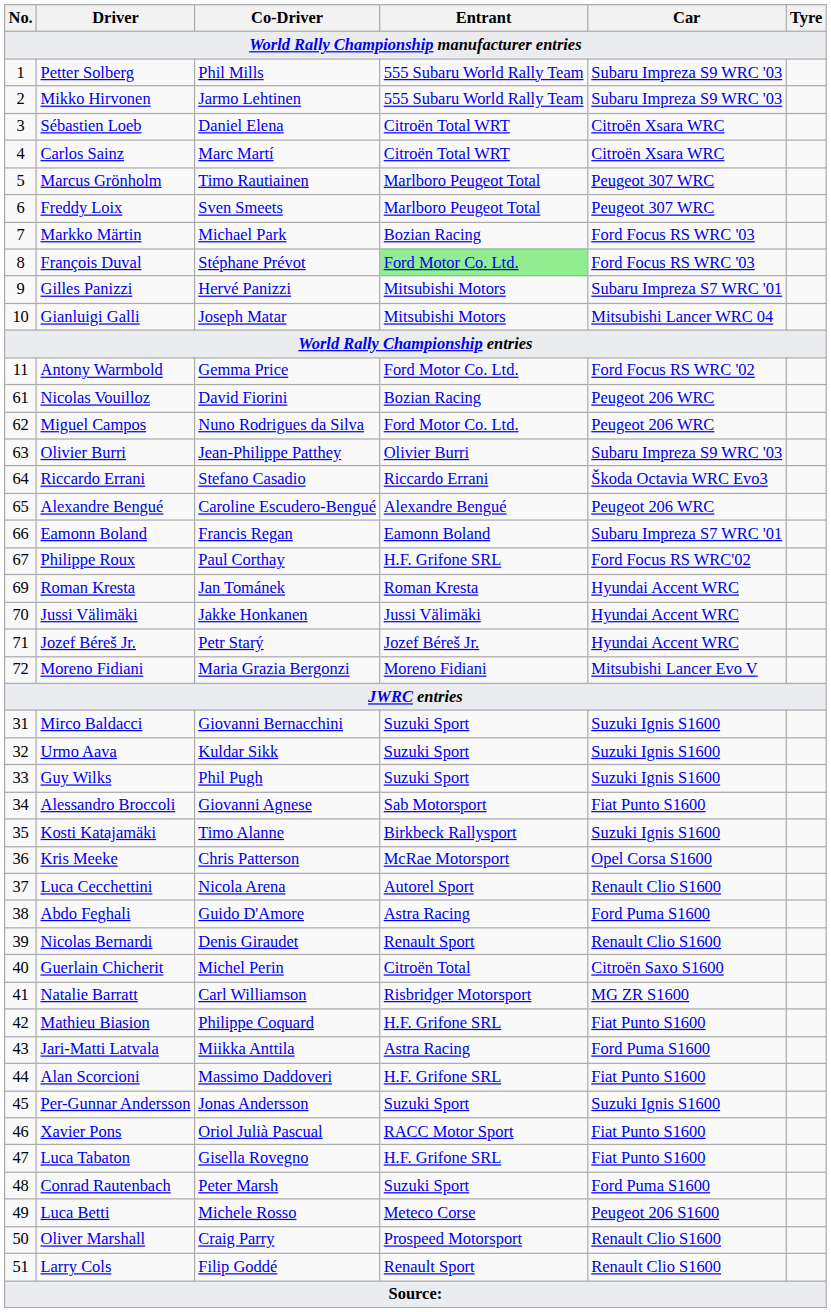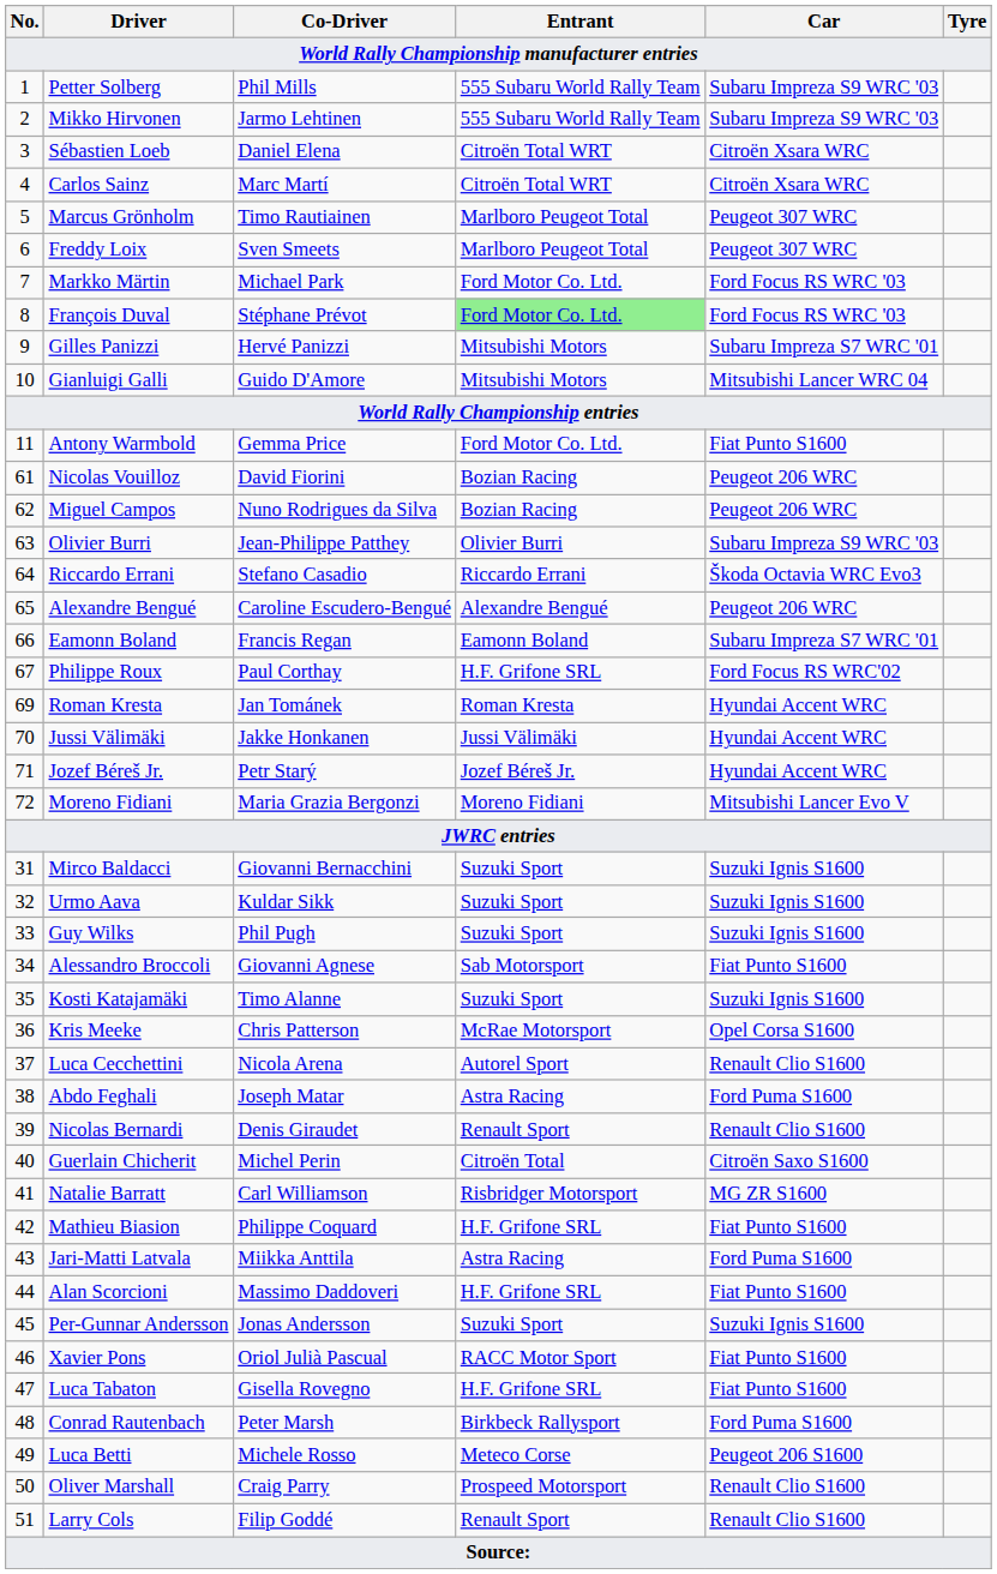 <table class="wikitable" style="font-size: 85%;">
 <tr>
 <th>No.</th>
 <th>Driver</th>
 <th>Co-Driver</th>
 <th>Entrant</th>
 <th>Car</th>
 <th>Tyre</th>
 </tr>
 <tr>
 <td style="background-color:#EAECF0; text-align:center" colspan="6"><strong><em><a href='#'>World Rally Championship</a> manufacturer entries</em></strong></td>
 </tr>
 <tr>
 <td align="center">1</td>
 <td> <a href='#'>Petter Solberg</a></td>
 <td> <a href='#'>Phil Mills</a></td>
 <td> <a href='#'>555 Subaru World Rally Team</a></td>
 <td><a href='#'>Subaru Impreza S9 WRC '03</a></td>
 <td align="center"></td>
 </tr>
 <tr>
 <td align="center">2</td>
 <td> <a href='#'>Mikko Hirvonen</a></td>
 <td> <a href='#'>Jarmo Lehtinen</a></td>
 <td> <a href='#'>555 Subaru World Rally Team</a></td>
 <td><a href='#'>Subaru Impreza S9 WRC '03</a></td>
 <td align="center"></td>
 </tr>
 <tr>
 <td align="center">3</td>
 <td> <a href='#'>Sébastien Loeb</a></td>
 <td> <a href='#'>Daniel Elena</a></td>
 <td> <a href='#'>Citroën Total WRT</a></td>
 <td><a href='#'>Citroën Xsara WRC</a></td>
 <td align="center"></td>
 </tr>
 <tr>
 <td align="center">4</td>
 <td> <a href='#'>Carlos Sainz</a></td>
 <td> <a href='#'>Marc Martí</a></td>
 <td> <a href='#'>Citroën Total WRT</a></td>
 <td><a href='#'>Citroën Xsara WRC</a></td>
 <td align="center"></td>
 </tr>
 <tr>
 <td align="center">5</td>
 <td> <a href='#'>Marcus Grönholm</a></td>
 <td> <a href='#'>Timo Rautiainen</a></td>
 <td> <a href='#'>Marlboro Peugeot Total</a></td>
 <td><a href='#'>Peugeot 307 WRC</a></td>
 <td align="center"></td>
 </tr>
 <tr>
 <td align="center">6</td>
 <td> <a href='#'>Freddy Loix</a></td>
 <td> <a href='#'>Sven Smeets</a></td>
 <td> <a href='#'>Marlboro Peugeot Total</a></td>
 <td><a href='#'>Peugeot 307 WRC</a></td>
 <td align="center"></td>
 </tr>
 <tr>
 <td align="center">7</td>
 <td> <a href='#'>Markko Märtin</a></td>
 <td> <a href='#'>Michael Park</a></td>
-<td> <a href='#'>Bozian Racing</a></td>
+<td> <a href='#'>Ford Motor Co. Ltd.</a></td>
 <td><a href='#'>Ford Focus RS WRC '03</a></td>
 <td align="center"></td>
 </tr>
 <tr>
 <td align="center">8</td>
 <td> <a href='#'>François Duval</a></td>
 <td> <a href='#'>Stéphane Prévot</a></td>
 <td style="background: lightgreen;"> <a href='#'>Ford Motor Co. Ltd.</a></td>
 <td><a href='#'>Ford Focus RS WRC '03</a></td>
 <td align="center"></td>
 </tr>
 <tr>
 <td align="center">9</td>
 <td> <a href='#'>Gilles Panizzi</a></td>
 <td> <a href='#'>Hervé Panizzi</a></td>
 <td> <a href='#'>Mitsubishi Motors</a></td>
 <td><a href='#'>Subaru Impreza S7 WRC '01</a></td>
 <td align="center"></td>
 </tr>
 <tr>
 <td align="center">10</td>
 <td> <a href='#'>Gianluigi Galli</a></td>
-<td> <a href='#'>Joseph Matar</a></td>
+<td> <a href='#'>Guido D'Amore</a></td>
 <td> <a href='#'>Mitsubishi Motors</a></td>
 <td><a href='#'>Mitsubishi Lancer WRC 04</a></td>
 <td align="center"></td>
 </tr>
 <tr>
 <td style="background-color:#EAECF0; text-align:center" colspan="6"><strong><em><a href='#'>World Rally Championship</a> entries</em></strong></td>
 </tr>
 <tr>
 <td align="center">11</td>
 <td> <a href='#'>Antony Warmbold</a></td>
 <td> <a href='#'>Gemma Price</a></td>
 <td> <a href='#'>Ford Motor Co. Ltd.</a></td>
-<td><a href='#'>Ford Focus RS WRC '02</a></td>
+<td><a href='#'>Fiat Punto S1600</a></td>
 <td align="center"></td>
 </tr>
 <tr>
 <td align="center">61</td>
 <td> <a href='#'>Nicolas Vouilloz</a></td>
 <td> <a href='#'>David Fiorini</a></td>
 <td> <a href='#'>Bozian Racing</a></td>
 <td><a href='#'>Peugeot 206 WRC</a></td>
 <td align="center"></td>
 </tr>
 <tr>
 <td align="center">62</td>
 <td> <a href='#'>Miguel Campos</a></td>
 <td> <a href='#'>Nuno Rodrigues da Silva</a></td>
-<td> <a href='#'>Ford Motor Co. Ltd.</a></td>
+<td> <a href='#'>Bozian Racing</a></td>
 <td><a href='#'>Peugeot 206 WRC</a></td>
 <td align="center"></td>
 </tr>
 <tr>
 <td align="center">63</td>
 <td> <a href='#'>Olivier Burri</a></td>
 <td> <a href='#'>Jean-Philippe Patthey</a></td>
 <td> <a href='#'>Olivier Burri</a></td>
 <td><a href='#'>Subaru Impreza S9 WRC '03</a></td>
 <td align="center"></td>
 </tr>
 <tr>
 <td align="center">64</td>
 <td> <a href='#'>Riccardo Errani</a></td>
 <td> <a href='#'>Stefano Casadio</a></td>
 <td> <a href='#'>Riccardo Errani</a></td>
 <td><a href='#'>Škoda Octavia WRC Evo3</a></td>
 <td align="center"></td>
 </tr>
 <tr>
 <td align="center">65</td>
 <td> <a href='#'>Alexandre Bengué</a></td>
 <td> <a href='#'>Caroline Escudero-Bengué</a></td>
 <td> <a href='#'>Alexandre Bengué</a></td>
 <td><a href='#'>Peugeot 206 WRC</a></td>
 <td align="center"></td>
 </tr>
 <tr>
 <td align="center">66</td>
 <td> <a href='#'>Eamonn Boland</a></td>
 <td> <a href='#'>Francis Regan</a></td>
 <td> <a href='#'>Eamonn Boland</a></td>
 <td><a href='#'>Subaru Impreza S7 WRC '01</a></td>
 <td align="center"></td>
 </tr>
 <tr>
 <td align="center">67</td>
 <td> <a href='#'>Philippe Roux</a></td>
 <td> <a href='#'>Paul Corthay</a></td>
 <td> <a href='#'>H.F. Grifone SRL</a></td>
 <td><a href='#'>Ford Focus RS WRC'02</a></td>
 <td align="center"></td>
 </tr>
 <tr>
 <td align="center">69</td>
 <td> <a href='#'>Roman Kresta</a></td>
 <td> <a href='#'>Jan Tománek</a></td>
 <td> <a href='#'>Roman Kresta</a></td>
 <td><a href='#'>Hyundai Accent WRC</a></td>
 <td align="center"></td>
 </tr>
 <tr>
 <td align="center">70</td>
 <td> <a href='#'>Jussi Välimäki</a></td>
 <td> <a href='#'>Jakke Honkanen</a></td>
 <td> <a href='#'>Jussi Välimäki</a></td>
 <td><a href='#'>Hyundai Accent WRC</a></td>
 <td align="center"></td>
 </tr>
 <tr>
 <td align="center">71</td>
 <td> <a href='#'>Jozef Béreš Jr.</a></td>
 <td> <a href='#'>Petr Starý</a></td>
 <td> <a href='#'>Jozef Béreš Jr.</a></td>
 <td><a href='#'>Hyundai Accent WRC</a></td>
 <td align="center"></td>
 </tr>
 <tr>
 <td align="center">72</td>
 <td> <a href='#'>Moreno Fidiani</a></td>
 <td> <a href='#'>Maria Grazia Bergonzi</a></td>
 <td> <a href='#'>Moreno Fidiani</a></td>
 <td><a href='#'>Mitsubishi Lancer Evo V</a></td>
 </tr>
 <tr>
 <td style="background-color:#EAECF0; text-align:center" colspan="6"><strong><em><a href='#'>JWRC</a> entries</em></strong></td>
 </tr>
 <tr>
 <td align="center">31</td>
 <td> <a href='#'>Mirco Baldacci</a></td>
 <td> <a href='#'>Giovanni Bernacchini</a></td>
 <td> <a href='#'>Suzuki Sport</a></td>
 <td><a href='#'>Suzuki Ignis S1600</a></td>
 <td align="center"></td>
 </tr>
 <tr>
 <td align="center">32</td>
 <td> <a href='#'>Urmo Aava</a></td>
 <td> <a href='#'>Kuldar Sikk</a></td>
 <td> <a href='#'>Suzuki Sport</a></td>
 <td><a href='#'>Suzuki Ignis S1600</a></td>
 <td align="center"></td>
 </tr>
 <tr>
 <td align="center">33</td>
 <td> <a href='#'>Guy Wilks</a></td>
 <td> <a href='#'>Phil Pugh</a></td>
 <td> <a href='#'>Suzuki Sport</a></td>
 <td><a href='#'>Suzuki Ignis S1600</a></td>
 <td align="center"></td>
 </tr>
 <tr>
 <td align="center">34</td>
 <td> <a href='#'>Alessandro Broccoli</a></td>
 <td> <a href='#'>Giovanni Agnese</a></td>
 <td> <a href='#'>Sab Motorsport</a></td>
 <td><a href='#'>Fiat Punto S1600</a></td>
 <td align="center"></td>
 </tr>
 <tr>
 <td align="center">35</td>
 <td> <a href='#'>Kosti Katajamäki</a></td>
 <td> <a href='#'>Timo Alanne</a></td>
-<td> <a href='#'>Birkbeck Rallysport</a></td>
+<td> <a href='#'>Suzuki Sport</a></td>
 <td><a href='#'>Suzuki Ignis S1600</a></td>
 <td align="center"></td>
 </tr>
 <tr>
 <td align="center">36</td>
 <td> <a href='#'>Kris Meeke</a></td>
 <td> <a href='#'>Chris Patterson</a></td>
 <td> <a href='#'>McRae Motorsport</a></td>
 <td><a href='#'>Opel Corsa S1600</a></td>
 <td align="center"></td>
 </tr>
 <tr>
 <td align="center">37</td>
 <td> <a href='#'>Luca Cecchettini</a></td>
 <td> <a href='#'>Nicola Arena</a></td>
 <td> <a href='#'>Autorel Sport</a></td>
 <td><a href='#'>Renault Clio S1600</a></td>
 <td align="center"></td>
 </tr>
 <tr>
 <td align="center">38</td>
 <td> <a href='#'>Abdo Feghali</a></td>
-<td> <a href='#'>Guido D'Amore</a></td>
+<td> <a href='#'>Joseph Matar</a></td>
 <td> <a href='#'>Astra Racing</a></td>
 <td><a href='#'>Ford Puma S1600</a></td>
 <td align="center"></td>
 </tr>
 <tr>
 <td align="center">39</td>
 <td> <a href='#'>Nicolas Bernardi</a></td>
 <td> <a href='#'>Denis Giraudet</a></td>
 <td> <a href='#'>Renault Sport</a></td>
 <td><a href='#'>Renault Clio S1600</a></td>
 <td align="center"></td>
 </tr>
 <tr>
 <td align="center">40</td>
 <td> <a href='#'>Guerlain Chicherit</a></td>
 <td> <a href='#'>Michel Perin</a></td>
 <td> <a href='#'>Citroën Total</a></td>
 <td><a href='#'>Citroën Saxo S1600</a></td>
 <td align="center"></td>
 </tr>
 <tr>
 <td align="center">41</td>
 <td> <a href='#'>Natalie Barratt</a></td>
 <td> <a href='#'>Carl Williamson</a></td>
 <td> <a href='#'>Risbridger Motorsport</a></td>
 <td><a href='#'>MG ZR S1600</a></td>
 <td align="center"></td>
 </tr>
 <tr>
 <td align="center">42</td>
 <td> <a href='#'>Mathieu Biasion</a></td>
 <td> <a href='#'>Philippe Coquard</a></td>
 <td> <a href='#'>H.F. Grifone SRL</a></td>
 <td><a href='#'>Fiat Punto S1600</a></td>
 <td align="center"></td>
 </tr>
 <tr>
 <td align="center">43</td>
 <td> <a href='#'>Jari-Matti Latvala</a></td>
 <td> <a href='#'>Miikka Anttila</a></td>
 <td> <a href='#'>Astra Racing</a></td>
 <td><a href='#'>Ford Puma S1600</a></td>
 <td align="center"></td>
 </tr>
 <tr>
 <td align="center">44</td>
 <td> <a href='#'>Alan Scorcioni</a></td>
 <td> <a href='#'>Massimo Daddoveri</a></td>
 <td> <a href='#'>H.F. Grifone SRL</a></td>
 <td><a href='#'>Fiat Punto S1600</a></td>
 <td align="center"></td>
 </tr>
 <tr>
 <td align="center">45</td>
 <td> <a href='#'>Per-Gunnar Andersson</a></td>
 <td> <a href='#'>Jonas Andersson</a></td>
 <td> <a href='#'>Suzuki Sport</a></td>
 <td><a href='#'>Suzuki Ignis S1600</a></td>
 <td align="center"></td>
 </tr>
 <tr>
 <td align="center">46</td>
 <td> <a href='#'>Xavier Pons</a></td>
 <td> <a href='#'>Oriol Julià Pascual</a></td>
 <td> <a href='#'>RACC Motor Sport</a></td>
 <td><a href='#'>Fiat Punto S1600</a></td>
 <td align="center"></td>
 </tr>
 <tr>
 <td align="center">47</td>
 <td> <a href='#'>Luca Tabaton</a></td>
 <td> <a href='#'>Gisella Rovegno</a></td>
 <td> <a href='#'>H.F. Grifone SRL</a></td>
 <td><a href='#'>Fiat Punto S1600</a></td>
 <td align="center"></td>
 </tr>
 <tr>
 <td align="center">48</td>
 <td> <a href='#'>Conrad Rautenbach</a></td>
 <td> <a href='#'>Peter Marsh</a></td>
-<td> <a href='#'>Suzuki Sport</a></td>
+<td> <a href='#'>Birkbeck Rallysport</a></td>
 <td><a href='#'>Ford Puma S1600</a></td>
 <td align="center"></td>
 </tr>
 <tr>
 <td align="center">49</td>
 <td> <a href='#'>Luca Betti</a></td>
 <td> <a href='#'>Michele Rosso</a></td>
 <td> <a href='#'>Meteco Corse</a></td>
 <td><a href='#'>Peugeot 206 S1600</a></td>
 <td align="center"></td>
 </tr>
 <tr>
 <td align="center">50</td>
 <td> <a href='#'>Oliver Marshall</a></td>
 <td> <a href='#'>Craig Parry</a></td>
 <td> <a href='#'>Prospeed Motorsport</a></td>
 <td><a href='#'>Renault Clio S1600</a></td>
 <td align="center"></td>
 </tr>
 <tr>
 <td align="center">51</td>
 <td> <a href='#'>Larry Cols</a></td>
 <td> <a href='#'>Filip Goddé</a></td>
 <td> <a href='#'>Renault Sport</a></td>
 <td><a href='#'>Renault Clio S1600</a></td>
 <td align="center"></td>
 </tr>
 <tr>
 <td style="background-color:#EAECF0; text-align:center" colspan="6"><strong>Source:</strong></td>
 </tr>
 <tr>
 </tr>
 </table>
